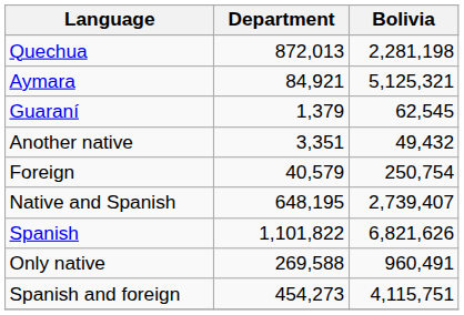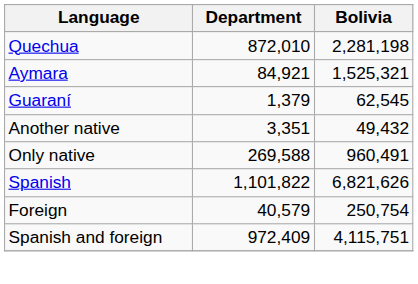 <table class="wikitable" border="1" style="width:30%;" border="1">
 <tr bgcolor=silver>
 <th><strong>Language</strong></th>
 <th><strong>Department</strong></th>
 <th><strong>Bolivia</strong></th>
 </tr>
 <tr>
 <td><a href='#'>Quechua</a></td>
-<td align="right">872,013</td>
+<td align="right">872,010</td>
 <td align="right">2,281,198</td>
 </tr>
 <tr>
 <td><a href='#'>Aymara</a></td>
 <td align="right">84,921</td>
-<td align="right">5,125,321</td>
+<td align="right">1,525,321</td>
 </tr>
 <tr>
 <td><a href='#'>Guaraní</a></td>
 <td align="right">1,379</td>
 <td align="right">62,545</td>
 </tr>
 <tr>
 <td>Another native</td>
 <td align="right">3,351</td>
 <td align="right">49,432</td>
 </tr>
 <tr>
-<td>Foreign</td>
-<td align="right">40,579</td>
-<td align="right">250,754</td>
-</tr>
-<tr>
-<td>Native and Spanish</td>
-<td align="right">648,195</td>
-<td align="right">2,739,407</td>
+<td>Only native</td>
+<td align="right">269,588</td>
+<td align="right">960,491</td>
 </tr>
 <tr>
 <td><a href='#'>Spanish</a></td>
 <td align="right">1,101,822</td>
 <td align="right">6,821,626</td>
 </tr>
 <tr>
-<td>Only native</td>
-<td align="right">269,588</td>
-<td align="right">960,491</td>
+<td>Foreign</td>
+<td align="right">40,579</td>
+<td align="right">250,754</td>
 </tr>
 <tr>
 <td>Spanish and foreign</td>
-<td align="right">454,273</td>
+<td align="right">972,409</td>
 <td align="right">4,115,751</td>
 </tr>
 <tr>
 </tr>
 </table>
